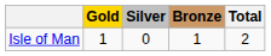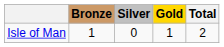 <table class="wikitable">
 <tr align="center">
 <th></th>
+<th style="background-color:#CC9966">Bronze</th>
+<th style="background-color:silver">Silver</th>
 <th style="background-color:gold">Gold</th>
-<th style="background-color:silver">Silver</th>
-<th style="background-color:#CC9966">Bronze</th>
 <th>Total</th>
 </tr>
 <tr align="center">
 <td> <a href='#'>Isle of Man</a></td>
 <td>1</td>
 <td>0</td>
 <td>1</td>
 <td>2</td>
 </tr>
 </table>
